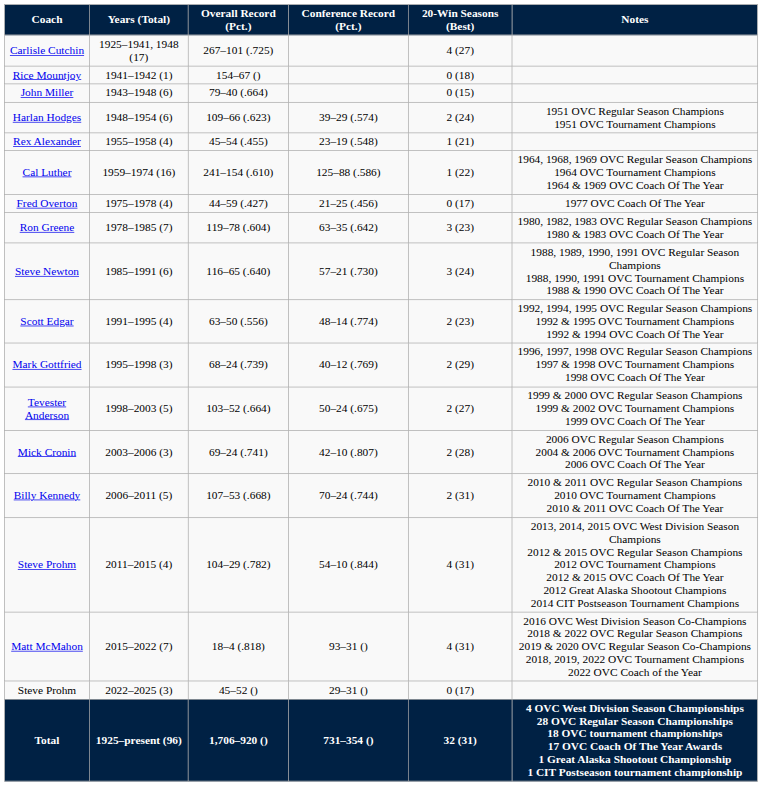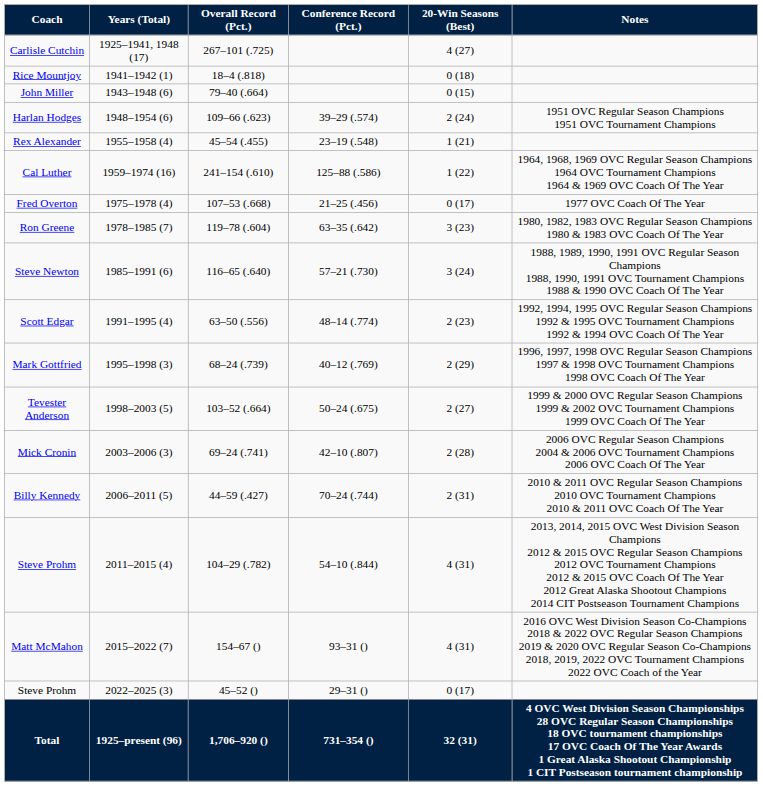 <table class="wikitable" style="width:84%;">
 <tr style="text-align:center; background:#002144; color:white;">
 <td><strong>Coach</strong></td>
 <td><strong>Years (Total)</strong></td>
 <td><strong>Overall Record (Pct.)</strong></td>
 <td><strong>Conference Record (Pct.)</strong></td>
 <td><strong>20-Win Seasons (Best)</strong></td>
 <td><strong>Notes</strong></td>
 </tr>
 <tr style="text-align:center;">
 <td><a href='#'>Carlisle Cutchin</a></td>
 <td>1925–1941, 1948 (17)</td>
 <td>267–101 (.725)</td>
 <td></td>
 <td>4 (27)</td>
 <td></td>
 </tr>
 <tr style="text-align:center;">
 <td><a href='#'>Rice Mountjoy</a></td>
 <td>1941–1942 (1)</td>
-<td>154–67 ()</td>
+<td>18–4 (.818)</td>
 <td></td>
 <td>0 (18)</td>
 <td></td>
 </tr>
 <tr style="text-align:center;">
 <td><a href='#'>John Miller</a></td>
 <td>1943–1948 (6)</td>
 <td>79–40 (.664)</td>
 <td></td>
 <td>0 (15)</td>
 <td></td>
 </tr>
 <tr style="text-align:center;">
 <td><a href='#'>Harlan Hodges</a></td>
 <td>1948–1954 (6)</td>
 <td>109–66 (.623)</td>
 <td>39–29 (.574)</td>
 <td>2 (24)</td>
 <td>1951 OVC Regular Season Champions<br>1951 OVC Tournament Champions</td>
 </tr>
 <tr style="text-align:center;">
 <td><a href='#'>Rex Alexander</a></td>
 <td>1955–1958 (4)</td>
 <td>45–54 (.455)</td>
 <td>23–19 (.548)</td>
 <td>1 (21)</td>
 <td></td>
 </tr>
 <tr style="text-align:center;">
 <td><a href='#'>Cal Luther</a></td>
 <td>1959–1974 (16)</td>
 <td>241–154 (.610)</td>
 <td>125–88 (.586)</td>
 <td>1 (22)</td>
 <td>1964, 1968, 1969 OVC Regular Season Champions<br>1964 OVC  Tournament Champions<br>1964 & 1969 OVC Coach Of The Year</td>
 </tr>
 <tr style="text-align:center;">
 <td><a href='#'>Fred Overton</a></td>
 <td>1975–1978 (4)</td>
-<td>44–59 (.427)</td>
+<td>107–53 (.668)</td>
 <td>21–25 (.456)</td>
 <td>0 (17)</td>
 <td>1977 OVC Coach Of The Year</td>
 </tr>
 <tr style="text-align:center;">
 <td><a href='#'>Ron Greene</a></td>
 <td>1978–1985 (7)</td>
 <td>119–78 (.604)</td>
 <td>63–35 (.642)</td>
 <td>3 (23)</td>
 <td>1980, 1982, 1983 OVC Regular Season Champions<br>1980 & 1983 OVC Coach Of The Year</td>
 </tr>
 <tr style="text-align:center;">
 <td><a href='#'>Steve Newton</a></td>
 <td>1985–1991 (6)</td>
 <td>116–65 (.640)</td>
 <td>57–21 (.730)</td>
 <td>3 (24)</td>
 <td>1988, 1989, 1990, 1991 OVC Regular Season Champions<br>1988, 1990, 1991 OVC Tournament Champions<br>1988 & 1990 OVC Coach Of The Year</td>
 </tr>
 <tr style="text-align:center;">
 <td><a href='#'>Scott Edgar</a></td>
 <td>1991–1995 (4)</td>
 <td>63–50 (.556)</td>
 <td>48–14 (.774)</td>
 <td>2 (23)</td>
 <td>1992, 1994, 1995 OVC Regular Season Champions<br>1992 & 1995 OVC Tournament Champions<br>1992 & 1994 OVC Coach Of The Year</td>
 </tr>
 <tr style="text-align:center;">
 <td><a href='#'>Mark Gottfried</a></td>
 <td>1995–1998 (3)</td>
 <td>68–24 (.739)</td>
 <td>40–12 (.769)</td>
 <td>2 (29)</td>
 <td>1996, 1997, 1998 OVC Regular Season Champions<br>1997 & 1998 OVC Tournament Champions<br>1998 OVC Coach Of The Year</td>
 </tr>
 <tr style="text-align:center;">
 <td><a href='#'>Tevester Anderson</a></td>
 <td>1998–2003 (5)</td>
 <td>103–52 (.664)</td>
 <td>50–24 (.675)</td>
 <td>2 (27)</td>
 <td>1999 & 2000 OVC Regular Season Champions<br>1999 & 2002 OVC Tournament Champions<br>1999 OVC Coach Of The Year</td>
 </tr>
 <tr style="text-align:center;">
 <td><a href='#'>Mick Cronin</a></td>
 <td>2003–2006 (3)</td>
 <td>69–24 (.741)</td>
 <td>42–10 (.807)</td>
 <td>2 (28)</td>
 <td>2006 OVC Regular Season Champions<br>2004 & 2006 OVC Tournament Champions<br>2006 OVC Coach Of The Year</td>
 </tr>
 <tr style="text-align:center;">
 <td><a href='#'>Billy Kennedy</a></td>
 <td>2006–2011 (5)</td>
-<td>107–53 (.668)</td>
+<td>44–59 (.427)</td>
 <td>70–24 (.744)</td>
 <td>2 (31)</td>
 <td>2010 & 2011 OVC Regular Season Champions<br>2010 OVC Tournament Champions<br>2010 & 2011 OVC Coach Of The Year</td>
 </tr>
 <tr style="text-align:center;">
 <td><a href='#'>Steve Prohm</a></td>
 <td>2011–2015 (4)</td>
 <td>104–29 (.782)</td>
 <td>54–10 (.844)</td>
 <td>4 (31)</td>
 <td>2013, 2014, 2015 OVC West Division Season Champions<br>2012 & 2015 OVC Regular Season Champions<br>2012 OVC Tournament Champions<br>2012 & 2015 OVC Coach Of The Year<br>2012 Great Alaska Shootout Champions<br>2014 CIT Postseason Tournament Champions</td>
 </tr>
 <tr style="text-align:center;">
 <td><a href='#'>Matt McMahon</a></td>
 <td>2015–2022 (7)</td>
-<td>18–4 (.818)</td>
+<td>154–67 ()</td>
 <td>93–31 ()</td>
 <td>4 (31)</td>
 <td>2016 OVC West Division Season Co-Champions<br>2018 & 2022 OVC Regular Season Champions<br>2019 & 2020 OVC Regular Season Co-Champions<br>2018, 2019, 2022 OVC Tournament Champions<br>2022 OVC Coach of the Year<br></td>
 </tr>
 <tr style="text-align:center;">
 <td>Steve Prohm</td>
 <td>2022–2025 (3)</td>
 <td>45–52 ()</td>
 <td>29–31 ()</td>
 <td>0 (17)</td>
 </tr>
 <tr style="text-align:center; background:#002144; color:white;">
 <td><strong>Total</strong></td>
 <td><strong>1925–present (96)</strong></td>
 <td><strong>1,706–920 ()</strong></td>
 <td><strong>731–354 ()</strong></td>
 <td><strong>32 (31)</strong></td>
 <td><strong>4 OVC West Division Season Championships<br>28 OVC Regular Season Championships<br>18 OVC tournament championships<br>17 OVC Coach Of The Year Awards<br>1 Great Alaska Shootout Championship<br>1 CIT Postseason tournament championship</strong></td>
 </tr>
 </table>
